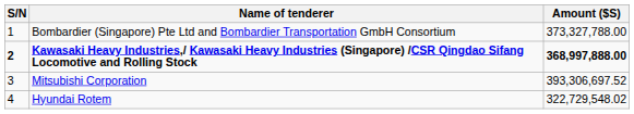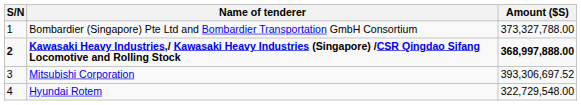 <table class="wikitable">
 <tr>
 <th>S/N</th>
 <th>Name of tenderer</th>
 <th>Amount ($S)</th>
 </tr>
 <tr>
 <td>1</td>
 <td>Bombardier (Singapore) Pte Ltd and <a href='#'>Bombardier Transportation</a> GmbH Consortium</td>
 <td>373,327,788.00</td>
 </tr>
 <tr>
 <td><strong>2</strong></td>
 <td><strong><a href='#'>Kawasaki Heavy Industries</a>,/ <a href='#'>Kawasaki Heavy Industries</a> (Singapore) /<a href='#'>CSR Qingdao Sifang</a> Locomotive and Rolling Stock</strong></td>
 <td><strong>368,997,888.00</strong></td>
 </tr>
 <tr>
 <td>3</td>
 <td><a href='#'>Mitsubishi Corporation</a></td>
 <td>393,306,697.52</td>
 </tr>
 <tr>
 <td>4</td>
 <td><a href='#'>Hyundai Rotem</a></td>
-<td>322,729,548.02</td>
+<td>322,729,548.00</td>
 </tr>
 </table>
